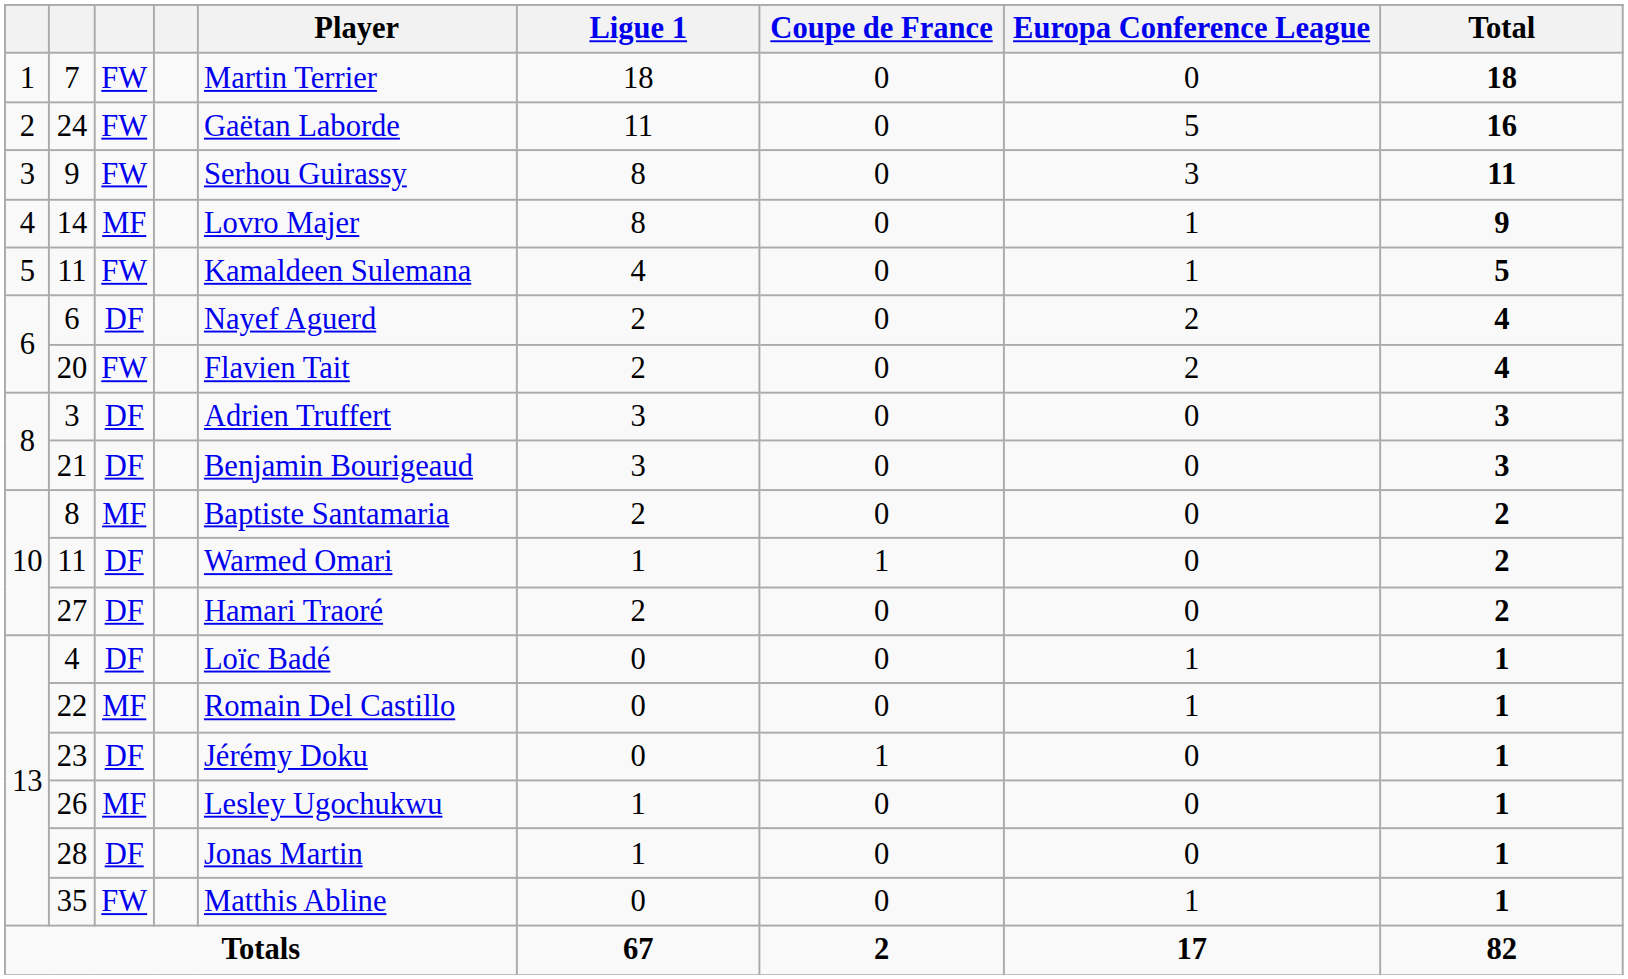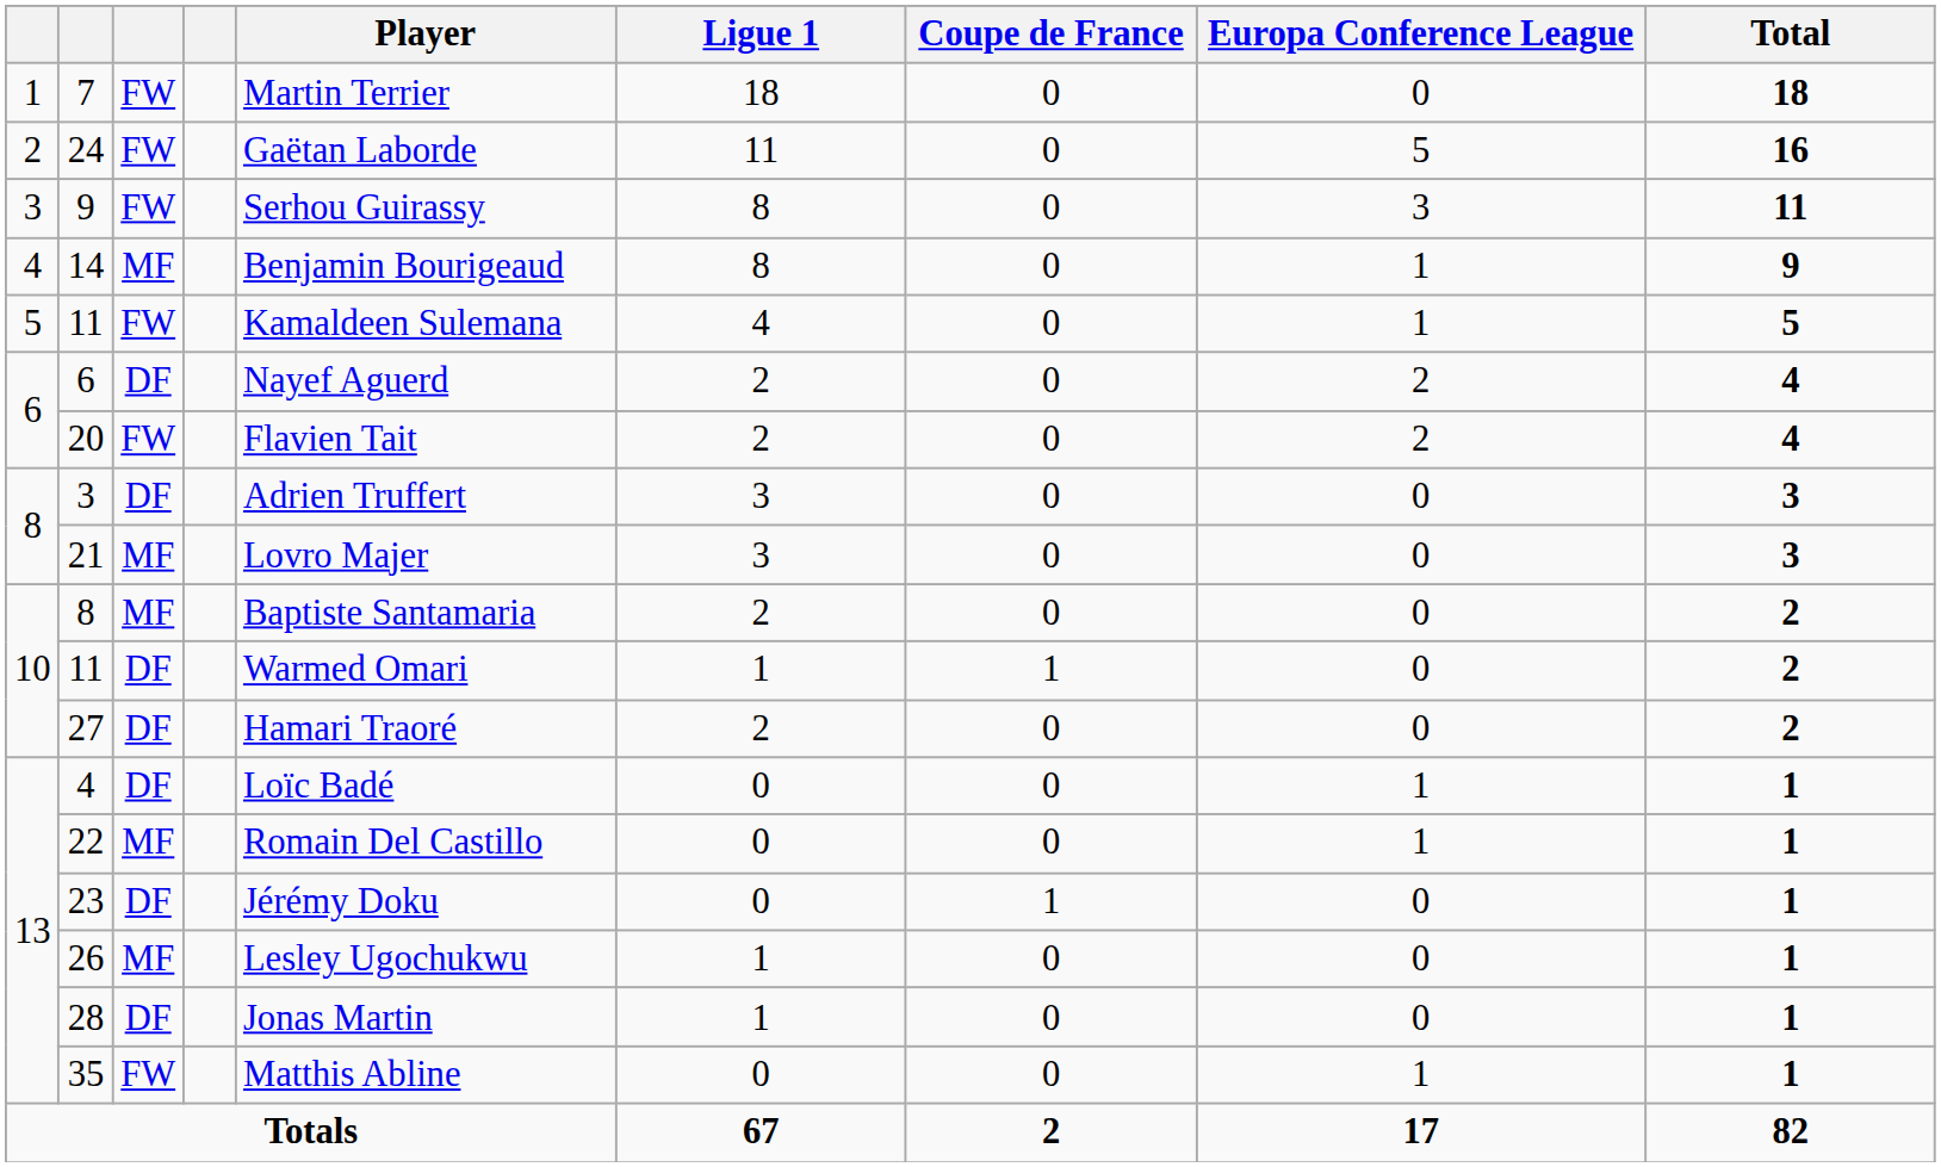 <table class="wikitable" style="text-align:center">
 <tr>
 <th width=15></th>
 <th width=15></th>
 <th width=15></th>
 <th width=15></th>
 <th width=160>Player</th>
 <th width=120><a href='#'>Ligue 1</a></th>
 <th width=120><a href='#'>Coupe de France</a></th>
 <th width=190><a href='#'>Europa Conference League</a></th>
 <th width=120>Total</th>
 </tr>
 <tr>
 <td rowspan="1">1</td>
 <td>7</td>
 <td><a href='#'>FW</a></td>
 <td></td>
 <td align=left><a href='#'>Martin Terrier</a></td>
 <td>18</td>
 <td>0</td>
 <td>0</td>
 <td><strong>18</strong></td>
 </tr>
 <tr>
 <td rowspan="1">2</td>
 <td>24</td>
 <td><a href='#'>FW</a></td>
 <td></td>
 <td align=left><a href='#'>Gaëtan Laborde</a></td>
 <td>11</td>
 <td>0</td>
 <td>5</td>
 <td><strong>16</strong></td>
 </tr>
 <tr>
 <td rowspan="1">3</td>
 <td>9</td>
 <td><a href='#'>FW</a></td>
 <td></td>
 <td align=left><a href='#'>Serhou Guirassy</a></td>
 <td>8</td>
 <td>0</td>
 <td>3</td>
 <td><strong>11</strong></td>
 </tr>
 <tr>
 <td rowspan="1">4</td>
 <td>14</td>
 <td><a href='#'>MF</a></td>
 <td></td>
-<td align=left><a href='#'>Lovro Majer</a></td>
+<td align=left><a href='#'>Benjamin Bourigeaud</a></td>
 <td>8</td>
 <td>0</td>
 <td>1</td>
 <td><strong>9</strong></td>
 </tr>
 <tr>
 <td rowspan="1">5</td>
 <td>11</td>
 <td><a href='#'>FW</a></td>
 <td></td>
 <td align=left><a href='#'>Kamaldeen Sulemana</a></td>
 <td>4</td>
 <td>0</td>
 <td>1</td>
 <td><strong>5</strong></td>
 </tr>
 <tr>
 <td rowspan="2">6</td>
 <td>6</td>
 <td><a href='#'>DF</a></td>
 <td></td>
 <td align=left><a href='#'>Nayef Aguerd</a></td>
 <td>2</td>
 <td>0</td>
 <td>2</td>
 <td><strong>4</strong></td>
 </tr>
 <tr>
 <td>20</td>
 <td><a href='#'>FW</a></td>
 <td></td>
 <td align=left><a href='#'>Flavien Tait</a></td>
 <td>2</td>
 <td>0</td>
 <td>2</td>
 <td><strong>4</strong></td>
 </tr>
 <tr>
 <td rowspan="2">8</td>
 <td>3</td>
 <td><a href='#'>DF</a></td>
 <td></td>
 <td align=left><a href='#'>Adrien Truffert</a></td>
 <td>3</td>
 <td>0</td>
 <td>0</td>
 <td><strong>3</strong></td>
 </tr>
 <tr>
 <td>21</td>
-<td><a href='#'>DF</a></td>
+<td><a href='#'>MF</a></td>
 <td></td>
-<td align=left><a href='#'>Benjamin Bourigeaud</a></td>
+<td align=left><a href='#'>Lovro Majer</a></td>
 <td>3</td>
 <td>0</td>
 <td>0</td>
 <td><strong>3</strong></td>
 </tr>
 <tr>
 <td rowspan="3">10</td>
 <td>8</td>
 <td><a href='#'>MF</a></td>
 <td></td>
 <td align=left><a href='#'>Baptiste Santamaria</a></td>
 <td>2</td>
 <td>0</td>
 <td>0</td>
 <td><strong>2</strong></td>
 </tr>
 <tr>
 <td>11</td>
 <td><a href='#'>DF</a></td>
 <td></td>
 <td align=left><a href='#'>Warmed Omari</a></td>
 <td>1</td>
 <td>1</td>
 <td>0</td>
 <td><strong>2</strong></td>
 </tr>
 <tr>
 <td>27</td>
 <td><a href='#'>DF</a></td>
 <td></td>
 <td align=left><a href='#'>Hamari Traoré</a></td>
 <td>2</td>
 <td>0</td>
 <td>0</td>
 <td><strong>2</strong></td>
 </tr>
 <tr>
 <td rowspan="6">13</td>
 <td>4</td>
 <td><a href='#'>DF</a></td>
 <td></td>
 <td align=left><a href='#'>Loïc Badé</a></td>
 <td>0</td>
 <td>0</td>
 <td>1</td>
 <td><strong>1</strong></td>
 </tr>
 <tr>
 <td>22</td>
 <td><a href='#'>MF</a></td>
 <td></td>
 <td align=left><a href='#'>Romain Del Castillo</a></td>
 <td>0</td>
 <td>0</td>
 <td>1</td>
 <td><strong>1</strong></td>
 </tr>
 <tr>
 <td>23</td>
 <td><a href='#'>DF</a></td>
 <td></td>
 <td align=left><a href='#'>Jérémy Doku</a></td>
 <td>0</td>
 <td>1</td>
 <td>0</td>
 <td><strong>1</strong></td>
 </tr>
 <tr>
 <td>26</td>
 <td><a href='#'>MF</a></td>
 <td></td>
 <td align=left><a href='#'>Lesley Ugochukwu</a></td>
 <td>1</td>
 <td>0</td>
 <td>0</td>
 <td><strong>1</strong></td>
 </tr>
 <tr>
 <td>28</td>
 <td><a href='#'>DF</a></td>
 <td></td>
 <td align=left><a href='#'>Jonas Martin</a></td>
 <td>1</td>
 <td>0</td>
 <td>0</td>
 <td><strong>1</strong></td>
 </tr>
 <tr>
 <td>35</td>
 <td><a href='#'>FW</a></td>
 <td></td>
 <td align=left><a href='#'>Matthis Abline</a></td>
 <td>0</td>
 <td>0</td>
 <td>1</td>
 <td><strong>1</strong></td>
 </tr>
 <tr>
 <td colspan=5><strong>Totals</strong></td>
 <td><strong>67</strong></td>
 <td><strong>2</strong></td>
 <td><strong>17</strong></td>
 <td><strong>82</strong></td>
 </tr>
 </table>
